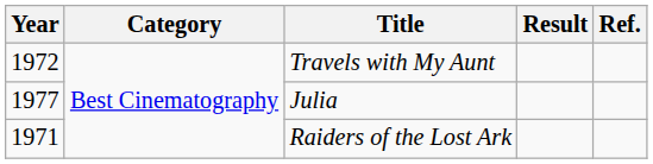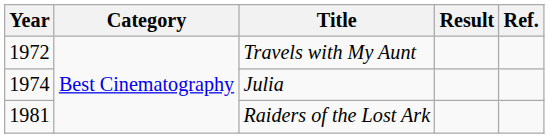 <table class="wikitable">
 <tr>
 <th>Year</th>
 <th>Category</th>
 <th>Title</th>
 <th>Result</th>
 <th>Ref.</th>
 </tr>
 <tr>
 <td>1972</td>
 <td rowspan=3><a href='#'>Best Cinematography</a></td>
 <td><em>Travels with My Aunt</em></td>
 <td></td>
 <td></td>
 </tr>
 <tr>
-<td>1977</td>
+<td>1974</td>
 <td><em>Julia</em></td>
 <td></td>
 <td></td>
 </tr>
 <tr>
-<td>1971</td>
+<td>1981</td>
 <td><em>Raiders of the Lost Ark</em></td>
 <td></td>
 <td></td>
 </tr>
 </table>
